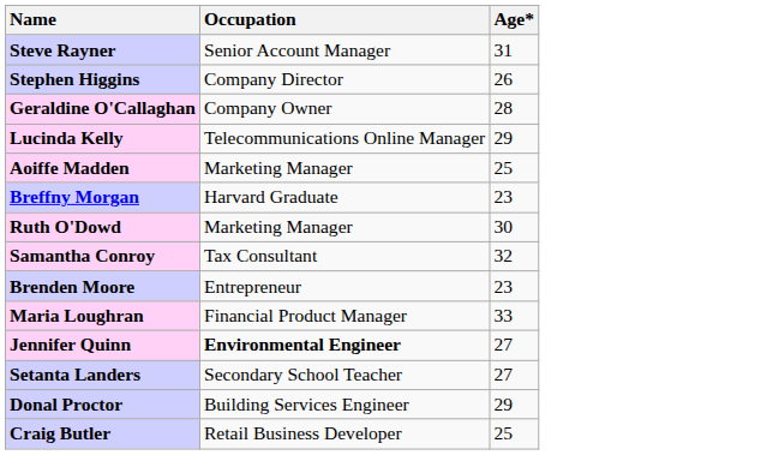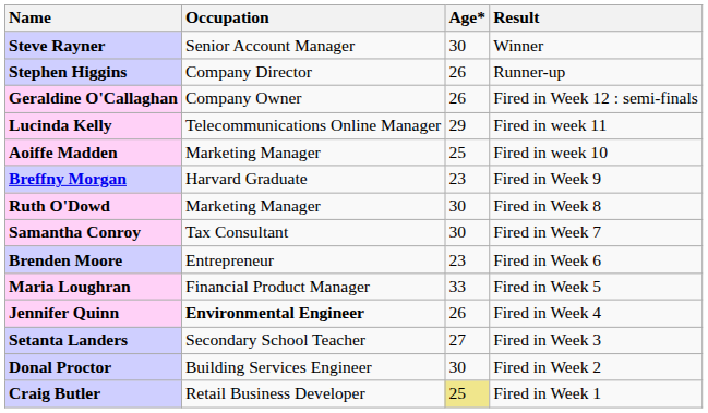 <table class="wikitable">
 <tr valign="top">
 <th style="text-align:left">Name</th>
 <th style="text-align:left">Occupation</th>
 <th style="text-align:left">Age*</th>
+<th style="text-align:left">Result</th>
 </tr>
 <tr valign="top">
 <td style="background:#cfcfff;"><strong>Steve Rayner</strong></td>
 <td>Senior Account Manager</td>
-<td>31</td>
+<td>30</td>
+<td>Winner</td>
 </tr>
 <tr valign="top">
 <td style="background:#cfcfff;"><strong>Stephen Higgins</strong></td>
 <td>Company Director</td>
 <td>26</td>
+<td>Runner-up</td>
 </tr>
 <tr valign="top">
 <td style="background:#ffd1f7;"><strong>Geraldine O'Callaghan</strong></td>
 <td>Company Owner</td>
-<td>28</td>
+<td>26</td>
+<td>Fired in Week 12 : semi-finals</td>
 </tr>
 <tr valign="top">
 <td style="background:#ffd1f7;"><strong>Lucinda Kelly</strong></td>
 <td>Telecommunications Online Manager</td>
 <td>29</td>
+<td>Fired in week 11</td>
 </tr>
 <tr valign="top">
 <td style="background:#ffd1f7;"><strong>Aoiffe Madden</strong></td>
 <td>Marketing Manager</td>
 <td>25</td>
+<td>Fired in week 10</td>
 </tr>
 <tr valign="top">
 <td style="background:#cfcfff;"><strong><a href='#'>Breffny Morgan</a></strong></td>
 <td>Harvard Graduate</td>
 <td>23</td>
+<td>Fired in Week 9</td>
 </tr>
 <tr valign="top">
 <td style="background:#ffd1f7;"><strong>Ruth O'Dowd</strong></td>
 <td>Marketing Manager</td>
 <td>30</td>
+<td>Fired in Week 8</td>
 </tr>
 <tr valign="top">
 <td style="background:#ffd1f7;"><strong>Samantha Conroy</strong></td>
 <td>Tax Consultant</td>
-<td>32</td>
+<td>30</td>
+<td>Fired in Week 7</td>
 </tr>
 <tr valign="top">
 <td style="background:#cfcfff;"><strong>Brenden Moore</strong></td>
 <td>Entrepreneur</td>
 <td>23</td>
+<td>Fired in Week 6</td>
 </tr>
 <tr valign="top">
 <td style="background:#ffd1f7;"><strong>Maria Loughran</strong></td>
 <td>Financial Product Manager</td>
 <td>33</td>
+<td>Fired in Week 5</td>
 </tr>
 <tr valign="top">
 <td style="background:#ffd1f7;"><strong>Jennifer Quinn</strong></td>
 <td><strong>Environmental Engineer</strong></td>
-<td>27</td>
+<td>26</td>
+<td>Fired in Week 4</td>
 </tr>
 <tr valign="top">
 <td style="background:#cfcfff;"><strong>Setanta Landers</strong></td>
 <td>Secondary School Teacher</td>
 <td>27</td>
+<td>Fired in Week 3</td>
 </tr>
 <tr valign="top">
 <td style="background:#cfcfff;"><strong>Donal Proctor</strong></td>
 <td>Building Services Engineer</td>
-<td>29</td>
+<td>30</td>
+<td>Fired in Week 2</td>
 </tr>
 <tr valign="top">
 <td style="background:#cfcfff;"><strong>Craig Butler </strong></td>
 <td>Retail Business Developer</td>
-<td>25</td>
+<td style="background: khaki;">25</td>
+<td>Fired in Week 1</td>
 </tr>
 </table>
